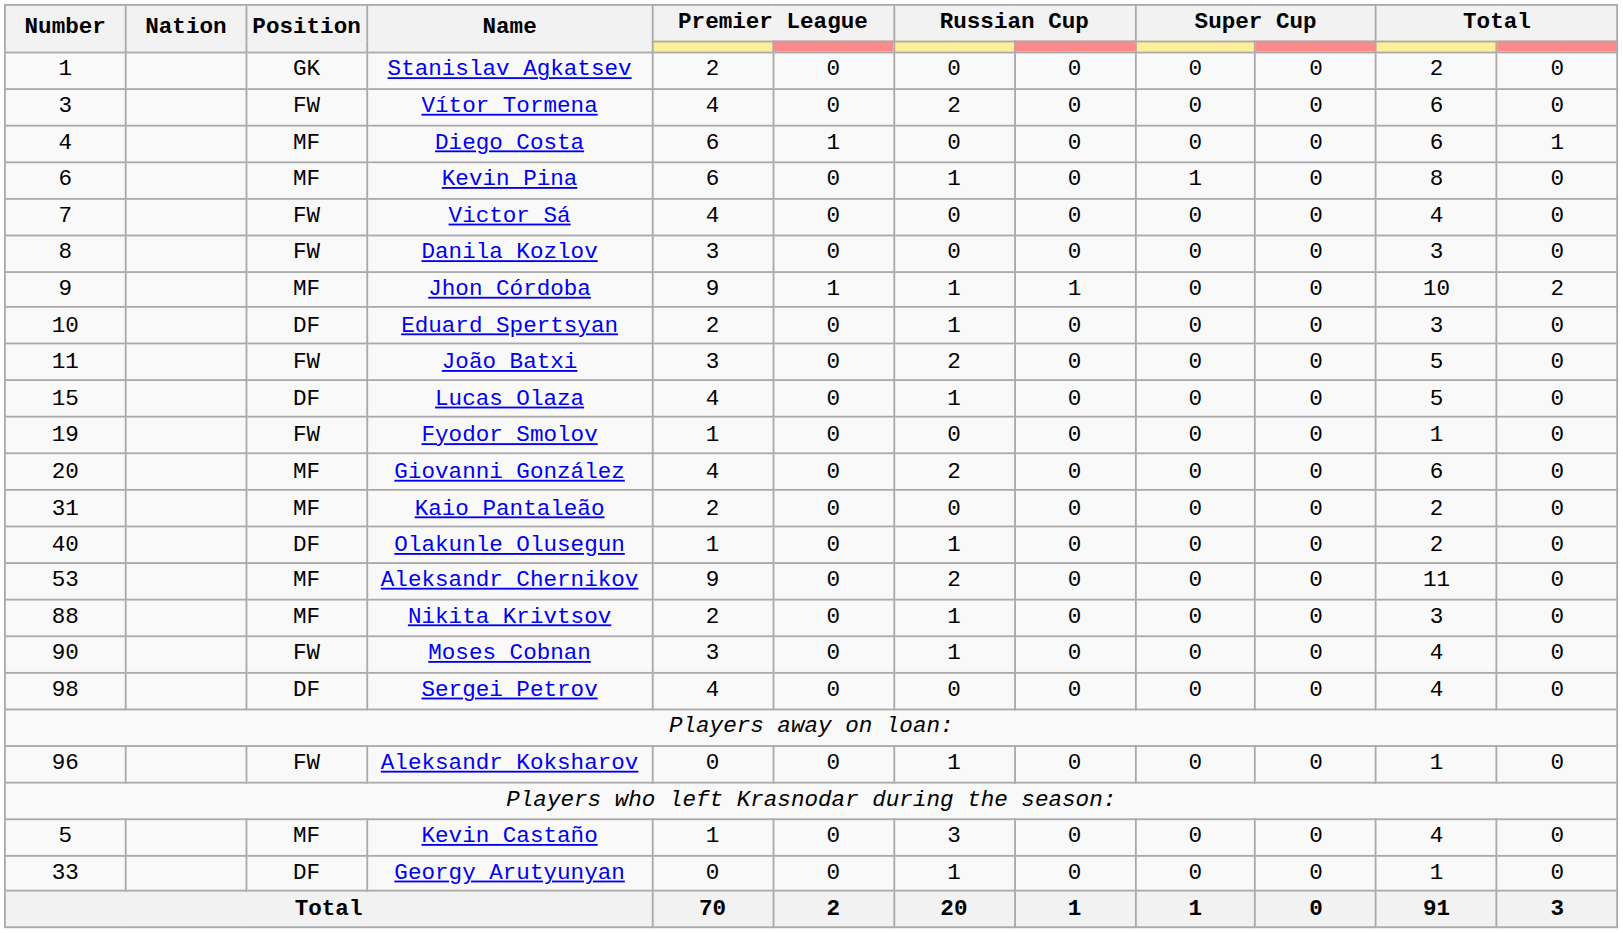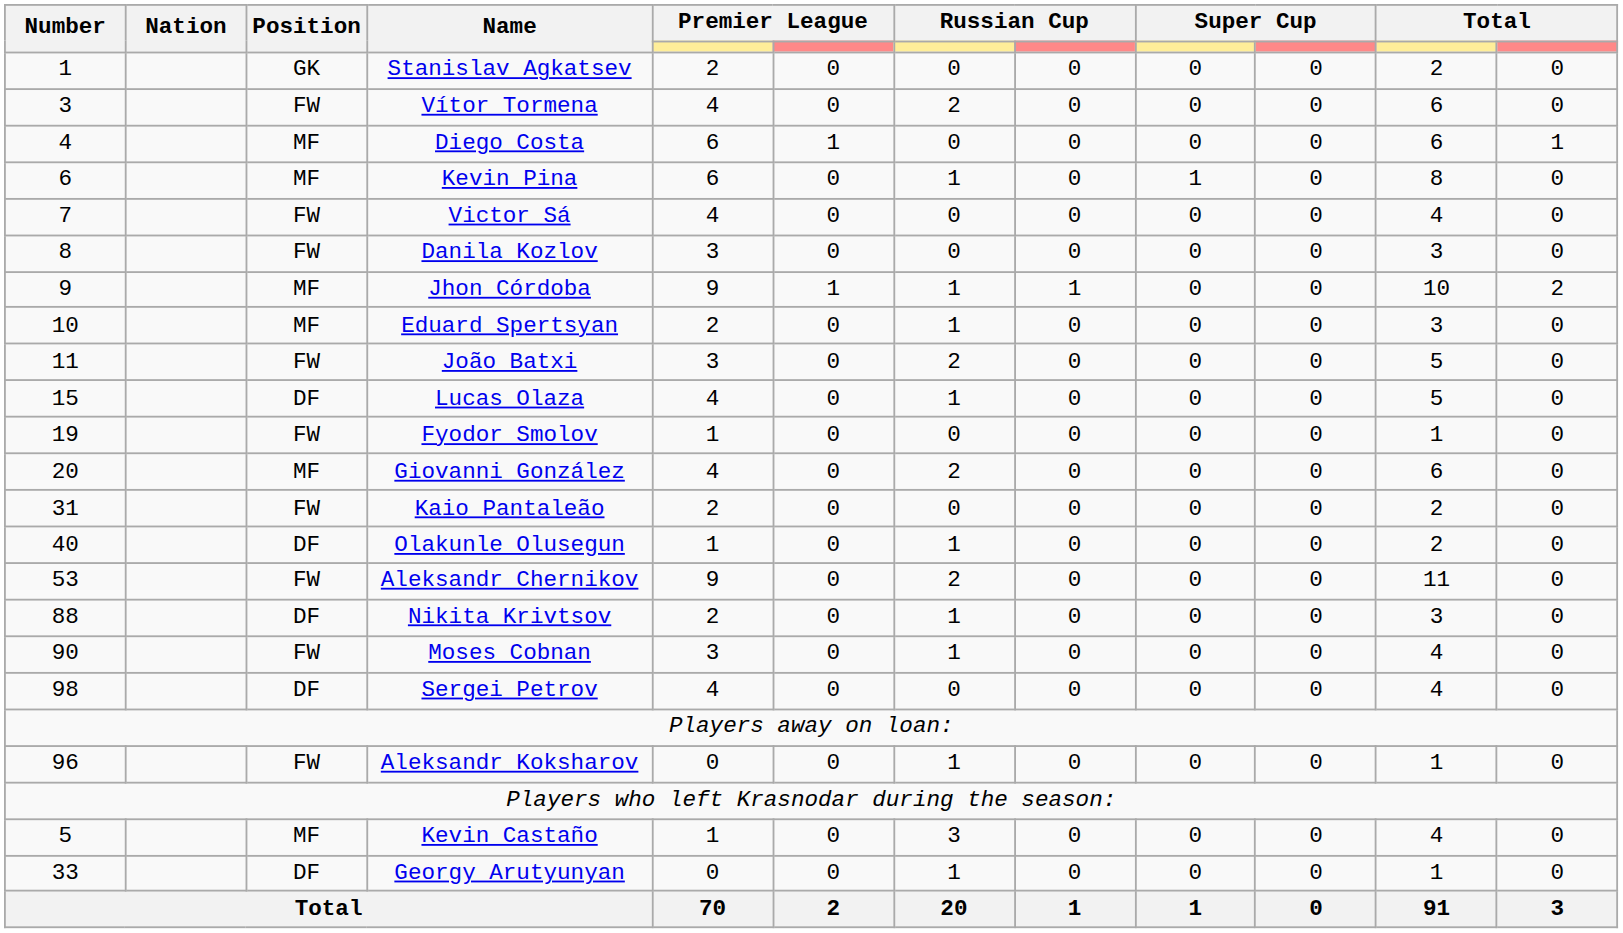 <table class="wikitable" style="font-size: 95%; text-align: center;">
 <tr>
 <th rowspan=2 width=60>Number</th>
 <th rowspan=2 width=60>Nation</th>
 <th rowspan=2 width=60>Position</th>
 <th rowspan=2 width=150>Name</th>
 <th colspan=2>Premier League</th>
 <th colspan=2>Russian Cup</th>
 <th colspan=2>Super Cup</th>
 <th colspan=2>Total</th>
 </tr>
 <tr>
 <th style="width:60px; background:#fe9;"></th>
 <th style="width:60px; background:#ff8888;"></th>
 <th style="width:60px; background:#fe9;"></th>
 <th style="width:60px; background:#ff8888;"></th>
 <th style="width:60px; background:#fe9;"></th>
 <th style="width:60px; background:#ff8888;"></th>
 <th style="width:60px; background:#fe9;"></th>
 <th style="width:60px; background:#ff8888;"></th>
 </tr>
 <tr>
 <td>1</td>
 <td></td>
 <td>GK</td>
 <td><a href='#'>Stanislav Agkatsev</a></td>
 <td>2</td>
 <td>0</td>
 <td>0</td>
 <td>0</td>
 <td>0</td>
 <td>0</td>
 <td>2</td>
 <td>0</td>
 </tr>
 <tr>
 <td>3</td>
 <td></td>
 <td>FW</td>
 <td><a href='#'>Vítor Tormena</a></td>
 <td>4</td>
 <td>0</td>
 <td>2</td>
 <td>0</td>
 <td>0</td>
 <td>0</td>
 <td>6</td>
 <td>0</td>
 </tr>
 <tr>
 <td>4</td>
 <td></td>
 <td>MF</td>
 <td><a href='#'>Diego Costa</a></td>
 <td>6</td>
 <td>1</td>
 <td>0</td>
 <td>0</td>
 <td>0</td>
 <td>0</td>
 <td>6</td>
 <td>1</td>
 </tr>
 <tr>
 <td>6</td>
 <td></td>
 <td>MF</td>
 <td><a href='#'>Kevin Pina</a></td>
 <td>6</td>
 <td>0</td>
 <td>1</td>
 <td>0</td>
 <td>1</td>
 <td>0</td>
 <td>8</td>
 <td>0</td>
 </tr>
 <tr>
 <td>7</td>
 <td></td>
 <td>FW</td>
 <td><a href='#'>Victor Sá</a></td>
 <td>4</td>
 <td>0</td>
 <td>0</td>
 <td>0</td>
 <td>0</td>
 <td>0</td>
 <td>4</td>
 <td>0</td>
 </tr>
 <tr>
 <td>8</td>
 <td></td>
 <td>FW</td>
 <td><a href='#'>Danila Kozlov</a></td>
 <td>3</td>
 <td>0</td>
 <td>0</td>
 <td>0</td>
 <td>0</td>
 <td>0</td>
 <td>3</td>
 <td>0</td>
 </tr>
 <tr>
 <td>9</td>
 <td></td>
 <td>MF</td>
 <td><a href='#'>Jhon Córdoba</a></td>
 <td>9</td>
 <td>1</td>
 <td>1</td>
 <td>1</td>
 <td>0</td>
 <td>0</td>
 <td>10</td>
 <td>2</td>
 </tr>
 <tr>
 <td>10</td>
 <td></td>
-<td>DF</td>
+<td>MF</td>
 <td><a href='#'>Eduard Spertsyan</a></td>
 <td>2</td>
 <td>0</td>
 <td>1</td>
 <td>0</td>
 <td>0</td>
 <td>0</td>
 <td>3</td>
 <td>0</td>
 </tr>
 <tr>
 <td>11</td>
 <td></td>
 <td>FW</td>
 <td><a href='#'>João Batxi</a></td>
 <td>3</td>
 <td>0</td>
 <td>2</td>
 <td>0</td>
 <td>0</td>
 <td>0</td>
 <td>5</td>
 <td>0</td>
 </tr>
 <tr>
 <td>15</td>
 <td></td>
 <td>DF</td>
 <td><a href='#'>Lucas Olaza</a></td>
 <td>4</td>
 <td>0</td>
 <td>1</td>
 <td>0</td>
 <td>0</td>
 <td>0</td>
 <td>5</td>
 <td>0</td>
 </tr>
 <tr>
 <td>19</td>
 <td></td>
 <td>FW</td>
 <td><a href='#'>Fyodor Smolov</a></td>
 <td>1</td>
 <td>0</td>
 <td>0</td>
 <td>0</td>
 <td>0</td>
 <td>0</td>
 <td>1</td>
 <td>0</td>
 </tr>
 <tr>
 <td>20</td>
 <td></td>
 <td>MF</td>
 <td><a href='#'>Giovanni González</a></td>
 <td>4</td>
 <td>0</td>
 <td>2</td>
 <td>0</td>
 <td>0</td>
 <td>0</td>
 <td>6</td>
 <td>0</td>
 </tr>
 <tr>
 <td>31</td>
 <td></td>
-<td>MF</td>
+<td>FW</td>
 <td><a href='#'>Kaio Pantaleão</a></td>
 <td>2</td>
 <td>0</td>
 <td>0</td>
 <td>0</td>
 <td>0</td>
 <td>0</td>
 <td>2</td>
 <td>0</td>
 </tr>
 <tr>
 <td>40</td>
 <td></td>
 <td>DF</td>
 <td><a href='#'>Olakunle Olusegun</a></td>
 <td>1</td>
 <td>0</td>
 <td>1</td>
 <td>0</td>
 <td>0</td>
 <td>0</td>
 <td>2</td>
 <td>0</td>
 </tr>
 <tr>
 <td>53</td>
 <td></td>
-<td>MF</td>
+<td>FW</td>
 <td><a href='#'>Aleksandr Chernikov</a></td>
 <td>9</td>
 <td>0</td>
 <td>2</td>
 <td>0</td>
 <td>0</td>
 <td>0</td>
 <td>11</td>
 <td>0</td>
 </tr>
 <tr>
 <td>88</td>
 <td></td>
-<td>MF</td>
+<td>DF</td>
 <td><a href='#'>Nikita Krivtsov</a></td>
 <td>2</td>
 <td>0</td>
 <td>1</td>
 <td>0</td>
 <td>0</td>
 <td>0</td>
 <td>3</td>
 <td>0</td>
 </tr>
 <tr>
 <td>90</td>
 <td></td>
 <td>FW</td>
 <td><a href='#'>Moses Cobnan</a></td>
 <td>3</td>
 <td>0</td>
 <td>1</td>
 <td>0</td>
 <td>0</td>
 <td>0</td>
 <td>4</td>
 <td>0</td>
 </tr>
 <tr>
 <td>98</td>
 <td></td>
 <td>DF</td>
 <td><a href='#'>Sergei Petrov</a></td>
 <td>4</td>
 <td>0</td>
 <td>0</td>
 <td>0</td>
 <td>0</td>
 <td>0</td>
 <td>4</td>
 <td>0</td>
 </tr>
 <tr>
 <td colspan="14"><em>Players away on loan:</em></td>
 </tr>
 <tr>
 <td>96</td>
 <td></td>
 <td>FW</td>
 <td><a href='#'>Aleksandr Koksharov</a></td>
 <td>0</td>
 <td>0</td>
 <td>1</td>
 <td>0</td>
 <td>0</td>
 <td>0</td>
 <td>1</td>
 <td>0</td>
 </tr>
 <tr>
 <td colspan="14"><em>Players who left Krasnodar during the season:</em></td>
 </tr>
 <tr>
 <td>5</td>
 <td></td>
 <td>MF</td>
 <td><a href='#'>Kevin Castaño</a></td>
 <td>1</td>
 <td>0</td>
 <td>3</td>
 <td>0</td>
 <td>0</td>
 <td>0</td>
 <td>4</td>
 <td>0</td>
 </tr>
 <tr>
 <td>33</td>
 <td></td>
 <td>DF</td>
 <td><a href='#'>Georgy Arutyunyan</a></td>
 <td>0</td>
 <td>0</td>
 <td>1</td>
 <td>0</td>
 <td>0</td>
 <td>0</td>
 <td>1</td>
 <td>0</td>
 </tr>
 <tr>
 <th colspan=4>Total</th>
 <th>70</th>
 <th>2</th>
 <th>20</th>
 <th>1</th>
 <th>1</th>
 <th>0</th>
 <th>91</th>
 <th>3</th>
 </tr>
 </table>
